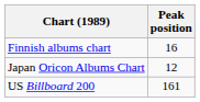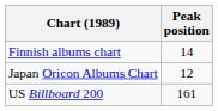 <table class="wikitable sortable">
 <tr>
 <th>Chart (1989)</th>
 <th>Peak<br>position</th>
 </tr>
 <tr>
 <td><a href='#'>Finnish albums chart</a></td>
-<td align="center">16</td>
+<td align="center">14</td>
 </tr>
 <tr>
 <td>Japan <a href='#'>Oricon Albums Chart</a></td>
 <td align="center">12</td>
 </tr>
 <tr>
 <td>US <a href='#'><em>Billboard</em> 200</a></td>
 <td align="center">161</td>
 </tr>
 </table>
